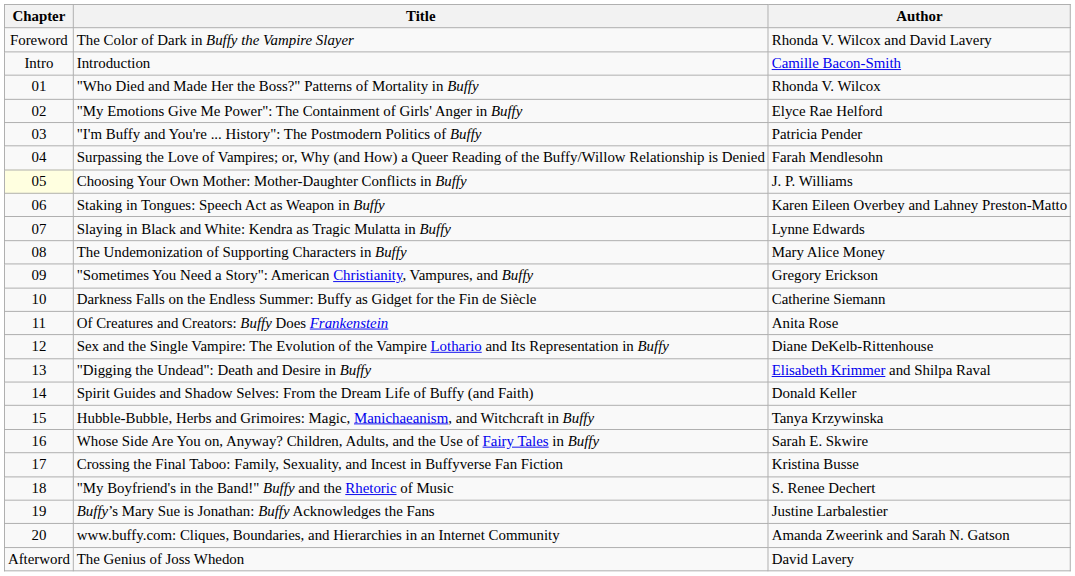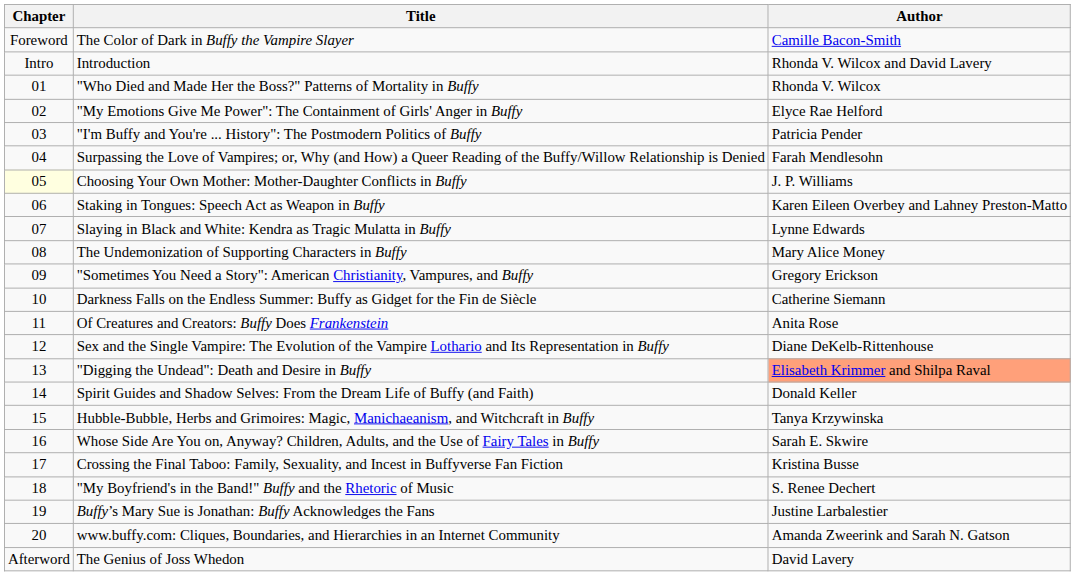 <table class="wikitable">
 <tr>
 <th>Chapter</th>
 <th>Title</th>
 <th>Author</th>
 </tr>
 <tr>
 <td style="text-align:center;">Foreword</td>
 <td>The Color of Dark in <em>Buffy the Vampire Slayer</em></td>
-<td>Rhonda V. Wilcox and David Lavery</td>
+<td><a href='#'>Camille Bacon-Smith</a></td>
 </tr>
 <tr>
 <td style="text-align:center;">Intro</td>
 <td>Introduction</td>
-<td><a href='#'>Camille Bacon-Smith</a></td>
+<td>Rhonda V. Wilcox and David Lavery</td>
 </tr>
 <tr>
 <td style="text-align:center;">01</td>
 <td>"Who Died and Made Her the Boss?" Patterns of Mortality in <em>Buffy</em></td>
 <td>Rhonda V. Wilcox</td>
 </tr>
 <tr>
 <td style="text-align:center;">02</td>
 <td>"My Emotions Give Me Power": The Containment of Girls' Anger in <em>Buffy</em></td>
 <td>Elyce Rae Helford</td>
 </tr>
 <tr>
 <td style="text-align:center;">03</td>
 <td>"I'm Buffy and You're ... History": The Postmodern Politics of <em>Buffy</em></td>
 <td>Patricia Pender</td>
 </tr>
 <tr>
 <td style="text-align:center;">04</td>
 <td>Surpassing the Love of Vampires; or, Why (and How) a Queer Reading of the Buffy/Willow Relationship is Denied</td>
 <td>Farah Mendlesohn</td>
 </tr>
 <tr>
 <td style="background: lightyellow; text-align:center;">05</td>
 <td>Choosing Your Own Mother: Mother-Daughter Conflicts in <em>Buffy</em></td>
 <td>J. P. Williams</td>
 </tr>
 <tr>
 <td style="text-align:center;">06</td>
 <td>Staking in Tongues: Speech Act as Weapon in <em>Buffy</em></td>
 <td>Karen Eileen Overbey and Lahney Preston-Matto</td>
 </tr>
 <tr>
 <td style="text-align:center;">07</td>
 <td>Slaying in Black and White: Kendra as Tragic Mulatta in <em>Buffy</em></td>
 <td>Lynne Edwards</td>
 </tr>
 <tr>
 <td style="text-align:center;">08</td>
 <td>The Undemonization of Supporting Characters in <em>Buffy</em></td>
 <td>Mary Alice Money</td>
 </tr>
 <tr>
 <td style="text-align:center;">09</td>
 <td>"Sometimes You Need a Story": American <a href='#'>Christianity</a>, Vampures, and <em>Buffy</em></td>
 <td>Gregory Erickson</td>
 </tr>
 <tr>
 <td style="text-align:center;">10</td>
 <td>Darkness Falls on the Endless Summer: Buffy as Gidget for the Fin de Siècle</td>
 <td>Catherine Siemann</td>
 </tr>
 <tr>
 <td style="text-align:center;">11</td>
 <td>Of Creatures and Creators: <em>Buffy</em> Does <em><a href='#'>Frankenstein</a></em></td>
 <td>Anita Rose</td>
 </tr>
 <tr>
 <td style="text-align:center;">12</td>
 <td>Sex and the Single Vampire: The Evolution of the Vampire <a href='#'>Lothario</a> and Its Representation in <em>Buffy</em></td>
 <td>Diane DeKelb-Rittenhouse</td>
 </tr>
 <tr>
 <td style="text-align:center;">13</td>
 <td>"Digging the Undead": Death and Desire in <em>Buffy</em></td>
-<td><a href='#'>Elisabeth Krimmer</a> and Shilpa Raval</td>
+<td style="background: lightsalmon;"><a href='#'>Elisabeth Krimmer</a> and Shilpa Raval</td>
 </tr>
 <tr>
 <td style="text-align:center;">14</td>
 <td>Spirit Guides and Shadow Selves: From the Dream Life of Buffy (and Faith)</td>
 <td>Donald Keller</td>
 </tr>
 <tr>
 <td style="text-align:center;">15</td>
 <td>Hubble-Bubble, Herbs and Grimoires: Magic, <a href='#'>Manichaeanism</a>, and Witchcraft in <em>Buffy</em></td>
 <td>Tanya Krzywinska</td>
 </tr>
 <tr>
 <td style="text-align:center;">16</td>
 <td>Whose Side Are You on, Anyway? Children, Adults, and the Use of <a href='#'>Fairy Tales</a> in <em>Buffy</em></td>
 <td>Sarah E. Skwire</td>
 </tr>
 <tr>
 <td style="text-align:center;">17</td>
 <td>Crossing the Final Taboo: Family, Sexuality, and Incest in Buffyverse Fan Fiction</td>
 <td>Kristina Busse</td>
 </tr>
 <tr>
 <td style="text-align:center;">18</td>
 <td>"My Boyfriend's in the Band!" <em>Buffy</em> and the <a href='#'>Rhetoric</a> of Music</td>
 <td>S. Renee Dechert</td>
 </tr>
 <tr>
 <td style="text-align:center;">19</td>
 <td><em>Buffy</em>’s Mary Sue is Jonathan: <em>Buffy</em> Acknowledges the Fans</td>
 <td>Justine Larbalestier</td>
 </tr>
 <tr>
 <td style="text-align:center;">20</td>
 <td>www.buffy.com: Cliques, Boundaries, and Hierarchies in an Internet Community</td>
 <td>Amanda Zweerink and Sarah N. Gatson</td>
 </tr>
 <tr>
 <td style="text-align:center;">Afterword</td>
 <td>The Genius of Joss Whedon</td>
 <td>David Lavery</td>
 </tr>
 </table>
